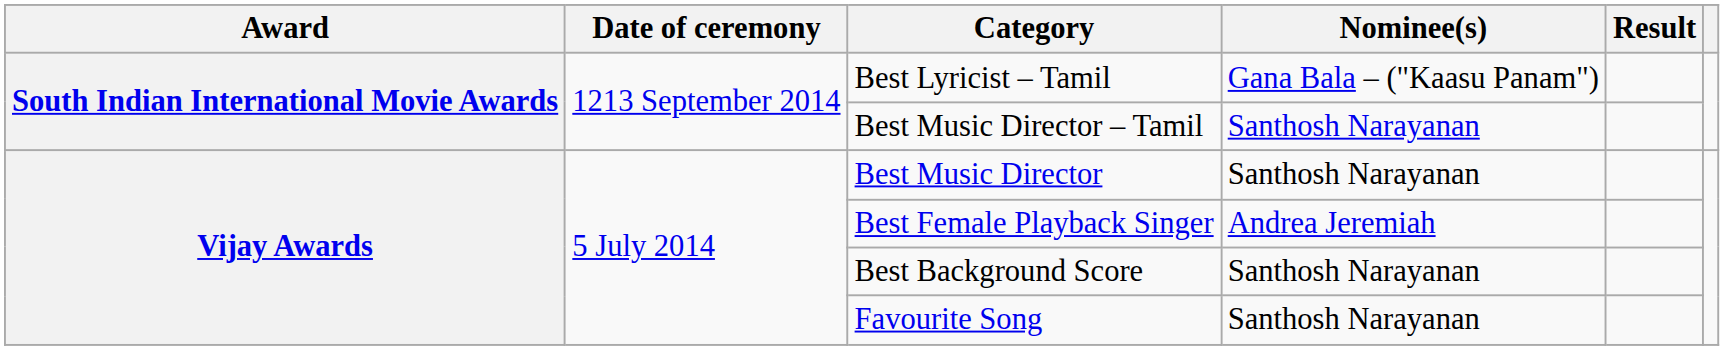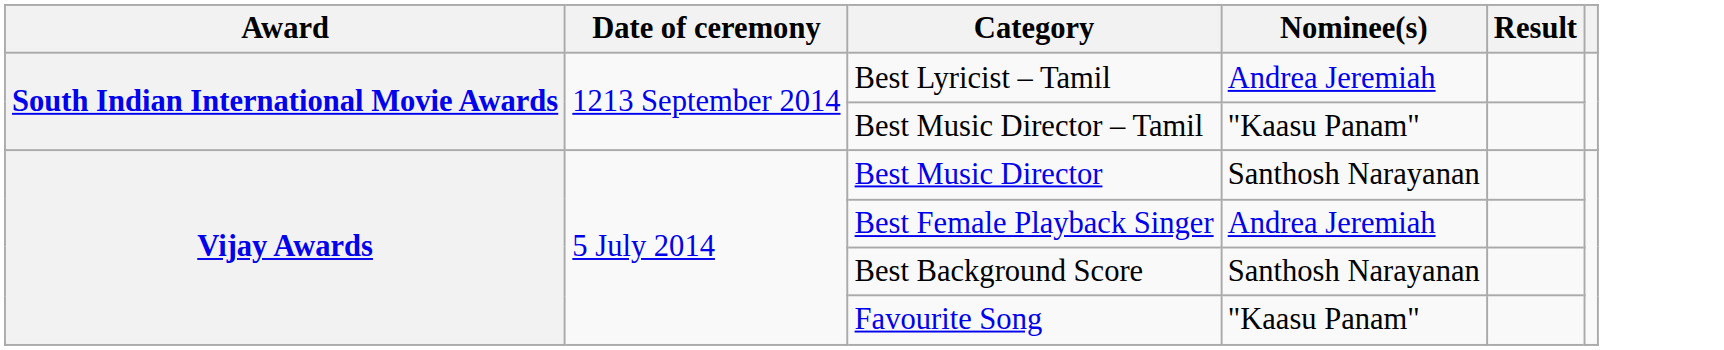 <table class="wikitable plainrowheaders sortable">
 <tr>
 <th scope="col">Award</th>
 <th scope="col">Date of ceremony</th>
 <th scope="col">Category</th>
 <th scope="col">Nominee(s)</th>
 <th scope="col">Result</th>
 <th scope="col" class="unsortable"></th>
 </tr>
 <tr>
 <th scope="row" rowspan="2"><a href='#'>South Indian International Movie Awards</a></th>
 <td rowspan="2"><a href='#'>1213 September 2014</a></td>
 <td>Best Lyricist – Tamil</td>
-<td><a href='#'>Gana Bala</a> – ("Kaasu Panam")</td>
+<td><a href='#'>Andrea Jeremiah</a></td>
 <td></td>
 <td rowspan="2" style="text-align:center;"><br></td>
 </tr>
 <tr>
 <td>Best Music Director – Tamil</td>
-<td><a href='#'>Santhosh Narayanan</a></td>
+<td>"Kaasu Panam"</td>
 <td></td>
 </tr>
 <tr>
 <th scope="row" rowspan="4"><a href='#'>Vijay Awards</a></th>
 <td rowspan="4"><a href='#'>5 July 2014</a></td>
 <td><a href='#'>Best Music Director</a></td>
 <td>Santhosh Narayanan</td>
 <td></td>
 <td rowspan="4" style="text-align:center;"><br></td>
 </tr>
 <tr>
 <td><a href='#'>Best Female Playback Singer</a></td>
 <td><a href='#'>Andrea Jeremiah</a></td>
 <td></td>
 </tr>
 <tr>
 <td>Best Background Score</td>
 <td>Santhosh Narayanan</td>
 <td></td>
 </tr>
 <tr>
 <td><a href='#'>Favourite Song</a></td>
-<td>Santhosh Narayanan</td>
+<td>"Kaasu Panam"</td>
 <td></td>
 </tr>
 </table>
